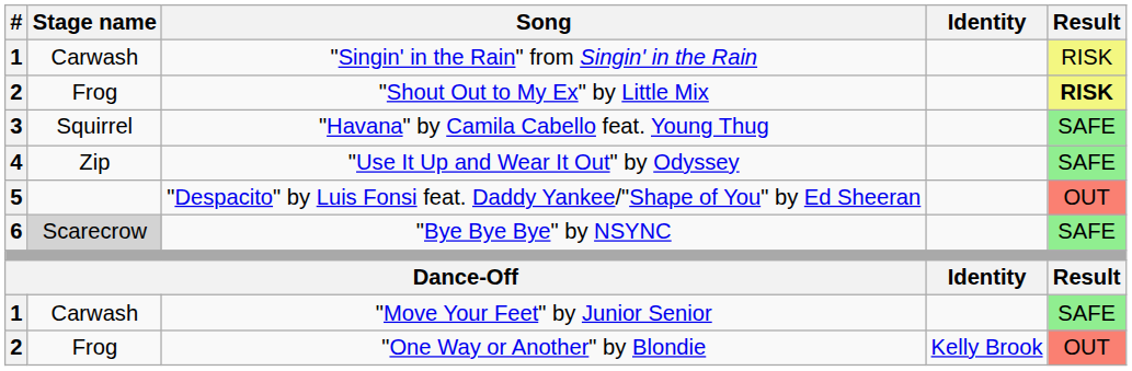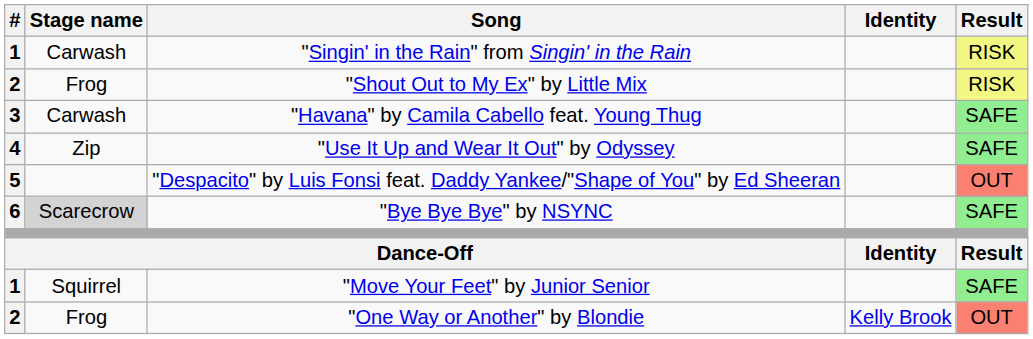 <table class="wikitable plainrowheaders" style="text-align: center;">
 <tr>
 <th>#</th>
 <th>Stage name</th>
 <th>Song</th>
 <th>Identity</th>
 <th>Result</th>
 </tr>
 <tr>
 <th>1</th>
 <td>Carwash</td>
 <td>"<a href='#'>Singin' in the Rain</a>" from <em><a href='#'>Singin' in the Rain</a></em></td>
 <td></td>
 <td bgcolor=#F3F781>RISK</td>
 </tr>
 <tr>
 <th>2</th>
 <td>Frog</td>
 <td>"<a href='#'>Shout Out to My Ex</a>" by <a href='#'>Little Mix</a></td>
 <td></td>
-<td bgcolor=#F3F781><strong>RISK</strong></td>
+<td bgcolor=#F3F781>RISK</td>
 </tr>
 <tr>
 <th>3</th>
-<td>Squirrel</td>
+<td>Carwash</td>
 <td>"<a href='#'>Havana</a>" by <a href='#'>Camila Cabello</a> feat. <a href='#'>Young Thug</a></td>
 <td></td>
 <td bgcolor=lightgreen>SAFE</td>
 </tr>
 <tr>
 <th>4</th>
 <td>Zip</td>
 <td>"<a href='#'>Use It Up and Wear It Out</a>" by <a href='#'>Odyssey</a></td>
 <td></td>
 <td bgcolor=lightgreen>SAFE</td>
 </tr>
 <tr>
 <th>5</th>
 <td></td>
 <td>"<a href='#'>Despacito</a>" by <a href='#'>Luis Fonsi</a> feat. <a href='#'>Daddy Yankee</a>/"<a href='#'>Shape of You</a>" by <a href='#'>Ed Sheeran</a></td>
 <td></td>
 <td bgcolor=salmon>OUT</td>
 </tr>
 <tr>
 <th>6</th>
 <td style="background: lightgrey;">Scarecrow</td>
 <td>"<a href='#'>Bye Bye Bye</a>" by <a href='#'>NSYNC</a></td>
 <td></td>
 <td bgcolor=lightgreen>SAFE</td>
 </tr>
 <tr>
 <td colspan="5" style="background:darkgray"></td>
 </tr>
 <tr>
 <th colspan="3">Dance-Off</th>
 <th>Identity</th>
 <th>Result</th>
 </tr>
 <tr>
 <th>1</th>
-<td>Carwash</td>
+<td>Squirrel</td>
 <td>"<a href='#'>Move Your Feet</a>" by <a href='#'>Junior Senior</a></td>
 <td></td>
 <td bgcolor=lightgreen>SAFE</td>
 </tr>
 <tr>
 <th>2</th>
 <td>Frog</td>
 <td>"<a href='#'>One Way or Another</a>" by <a href='#'>Blondie</a></td>
 <td><a href='#'>Kelly Brook</a></td>
 <td bgcolor=salmon>OUT</td>
 </tr>
 </table>
